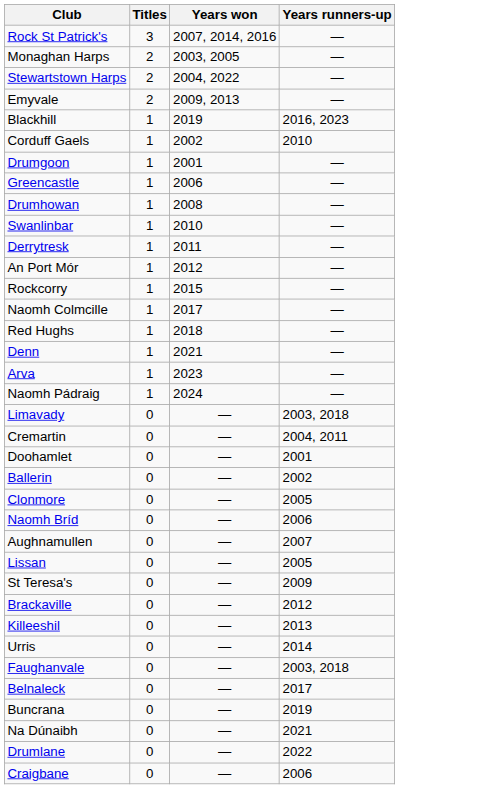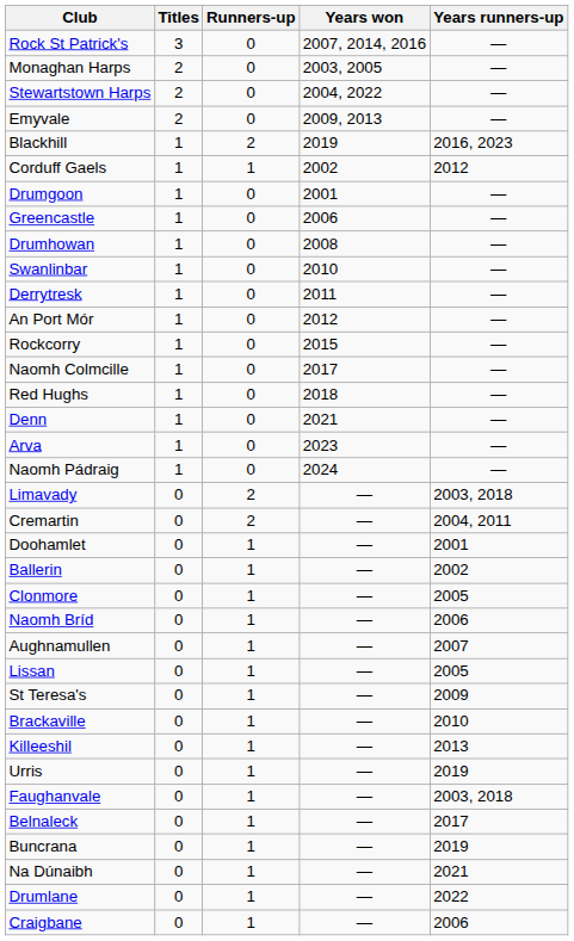 <table class="wikitable sortable" style="text-align:center;">
 <tr>
 <th>Club</th>
 <th>Titles</th>
+<th>Runners-up</th>
 <th>Years won</th>
 <th>Years runners-up</th>
 </tr>
 <tr>
 <td style="text-align:left"> <a href='#'>Rock St Patrick's</a></td>
 <td>3</td>
+<td>0</td>
 <td style="text-align:left">2007, 2014, 2016</td>
 <td>—</td>
 </tr>
 <tr>
 <td style="text-align:left"> Monaghan Harps</td>
 <td>2</td>
+<td>0</td>
 <td style="text-align:left">2003, 2005</td>
 <td>—</td>
 </tr>
 <tr>
 <td style="text-align:left"> <a href='#'>Stewartstown Harps</a></td>
 <td>2</td>
+<td>0</td>
 <td style="text-align:left">2004, 2022</td>
 <td>—</td>
 </tr>
 <tr>
 <td style="text-align:left"> Emyvale</td>
 <td>2</td>
+<td>0</td>
 <td style="text-align:left">2009, 2013</td>
 <td>—</td>
 </tr>
 <tr>
 <td style="text-align:left"> Blackhill</td>
 <td>1</td>
+<td>2</td>
 <td style="text-align:left">2019</td>
 <td style="text-align:left">2016, 2023</td>
 </tr>
 <tr>
 <td style="text-align:left"> Corduff Gaels</td>
 <td>1</td>
+<td>1</td>
 <td style="text-align:left">2002</td>
-<td style="text-align:left">2010</td>
+<td style="text-align:left">2012</td>
 </tr>
 <tr>
 <td style="text-align:left"> <a href='#'>Drumgoon</a></td>
 <td>1</td>
+<td>0</td>
 <td style="text-align:left">2001</td>
 <td>—</td>
 </tr>
 <tr>
 <td style="text-align:left"> <a href='#'>Greencastle</a></td>
 <td>1</td>
+<td>0</td>
 <td style="text-align:left">2006</td>
 <td>—</td>
 </tr>
 <tr>
 <td style="text-align:left"> <a href='#'>Drumhowan</a></td>
 <td>1</td>
+<td>0</td>
 <td style="text-align:left">2008</td>
 <td>—</td>
 </tr>
 <tr>
 <td style="text-align:left"> <a href='#'>Swanlinbar</a></td>
 <td>1</td>
+<td>0</td>
 <td style="text-align:left">2010</td>
 <td>—</td>
 </tr>
 <tr>
 <td style="text-align:left"> <a href='#'>Derrytresk</a></td>
 <td>1</td>
+<td>0</td>
 <td style="text-align:left">2011</td>
 <td>—</td>
 </tr>
 <tr>
 <td style="text-align:left"> An Port Mór</td>
 <td>1</td>
+<td>0</td>
 <td style="text-align:left">2012</td>
 <td>—</td>
 </tr>
 <tr>
 <td style="text-align:left"> Rockcorry</td>
 <td>1</td>
+<td>0</td>
 <td style="text-align:left">2015</td>
 <td>—</td>
 </tr>
 <tr>
 <td style="text-align:left"> Naomh Colmcille</td>
 <td>1</td>
+<td>0</td>
 <td style="text-align:left">2017</td>
 <td>—</td>
 </tr>
 <tr>
 <td style="text-align:left"> Red Hughs</td>
 <td>1</td>
+<td>0</td>
 <td style="text-align:left">2018</td>
 <td>—</td>
 </tr>
 <tr>
 <td style="text-align:left"> <a href='#'>Denn</a></td>
 <td>1</td>
+<td>0</td>
 <td style="text-align:left">2021</td>
 <td>—</td>
 </tr>
 <tr>
 <td style="text-align:left"> <a href='#'>Arva</a></td>
 <td>1</td>
+<td>0</td>
 <td style="text-align:left">2023</td>
 <td>—</td>
 </tr>
 <tr>
 <td style="text-align:left"> Naomh Pádraig</td>
 <td>1</td>
+<td>0</td>
 <td style="text-align:left">2024</td>
 <td>—</td>
 </tr>
 <tr>
 <td style="text-align:left"> <a href='#'>Limavady</a></td>
 <td>0</td>
+<td>2</td>
 <td>—</td>
 <td style="text-align:left">2003, 2018</td>
 </tr>
 <tr>
 <td style="text-align:left"> Cremartin</td>
 <td>0</td>
+<td>2</td>
 <td>—</td>
 <td style="text-align:left">2004, 2011</td>
 </tr>
 <tr>
 <td style="text-align:left"> Doohamlet</td>
 <td>0</td>
+<td>1</td>
 <td>—</td>
 <td style="text-align:left">2001</td>
 </tr>
 <tr>
 <td style="text-align:left"> <a href='#'>Ballerin</a></td>
 <td>0</td>
+<td>1</td>
 <td>—</td>
 <td style="text-align:left">2002</td>
 </tr>
 <tr>
 <td style="text-align:left"> <a href='#'>Clonmore</a></td>
 <td>0</td>
+<td>1</td>
 <td>—</td>
 <td style="text-align:left">2005</td>
 </tr>
 <tr>
 <td style="text-align:left"> <a href='#'>Naomh Bríd</a></td>
 <td>0</td>
+<td>1</td>
 <td>—</td>
 <td style="text-align:left">2006</td>
 </tr>
 <tr>
 <td style="text-align:left"> Aughnamullen</td>
 <td>0</td>
+<td>1</td>
 <td>—</td>
 <td style="text-align:left">2007</td>
 </tr>
 <tr>
 <td style="text-align:left"> <a href='#'>Lissan</a></td>
 <td>0</td>
+<td>1</td>
 <td>—</td>
 <td style="text-align:left">2005</td>
 </tr>
 <tr>
 <td style="text-align:left"> St Teresa's</td>
 <td>0</td>
+<td>1</td>
 <td>—</td>
 <td style="text-align:left">2009</td>
 </tr>
 <tr>
 <td style="text-align:left"> <a href='#'>Brackaville</a></td>
 <td>0</td>
+<td>1</td>
 <td>—</td>
-<td style="text-align:left">2012</td>
+<td style="text-align:left">2010</td>
 </tr>
 <tr>
 <td style="text-align:left"> <a href='#'>Killeeshil</a></td>
 <td>0</td>
+<td>1</td>
 <td>—</td>
 <td style="text-align:left">2013</td>
 </tr>
 <tr>
 <td style="text-align:left"> Urris</td>
 <td>0</td>
+<td>1</td>
 <td>—</td>
-<td style="text-align:left">2014</td>
+<td style="text-align:left">2019</td>
 </tr>
 <tr>
 <td style="text-align:left"> <a href='#'>Faughanvale</a></td>
 <td>0</td>
+<td>1</td>
 <td>—</td>
 <td style="text-align:left">2003, 2018</td>
 </tr>
 <tr>
 <td style="text-align:left"> <a href='#'>Belnaleck</a></td>
 <td>0</td>
+<td>1</td>
 <td>—</td>
 <td style="text-align:left">2017</td>
 </tr>
 <tr>
 <td style="text-align:left"> Buncrana</td>
 <td>0</td>
+<td>1</td>
 <td>—</td>
 <td style="text-align:left">2019</td>
 </tr>
 <tr>
 <td style="text-align:left"> Na Dúnaibh</td>
 <td>0</td>
+<td>1</td>
 <td>—</td>
 <td style="text-align:left">2021</td>
 </tr>
 <tr>
 <td style="text-align:left"> <a href='#'>Drumlane</a></td>
 <td>0</td>
+<td>1</td>
 <td>—</td>
 <td style="text-align:left">2022</td>
 </tr>
 <tr>
 <td style="text-align:left"> <a href='#'>Craigbane</a></td>
 <td>0</td>
+<td>1</td>
 <td>—</td>
 <td style="text-align:left">2006</td>
 </tr>
 </table>
